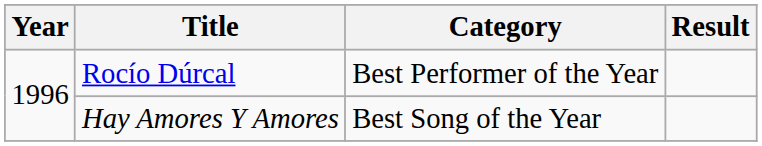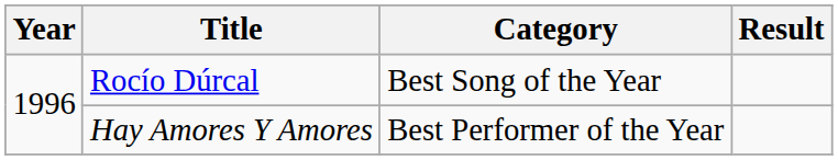 <table class="wikitable">
 <tr>
 <th>Year</th>
 <th>Title</th>
 <th>Category</th>
 <th>Result</th>
 </tr>
 <tr>
 <td rowspan="2">1996</td>
 <td><a href='#'>Rocío Dúrcal</a></td>
-<td>Best Performer of the Year</td>
+<td>Best Song of the Year</td>
 <td></td>
 </tr>
 <tr>
 <td><em>Hay Amores Y Amores</em></td>
-<td>Best Song of the Year</td>
+<td>Best Performer of the Year</td>
 <td></td>
 </tr>
 </table>
